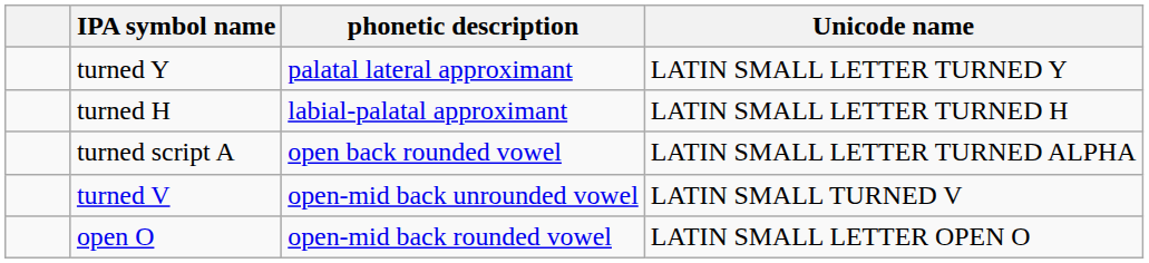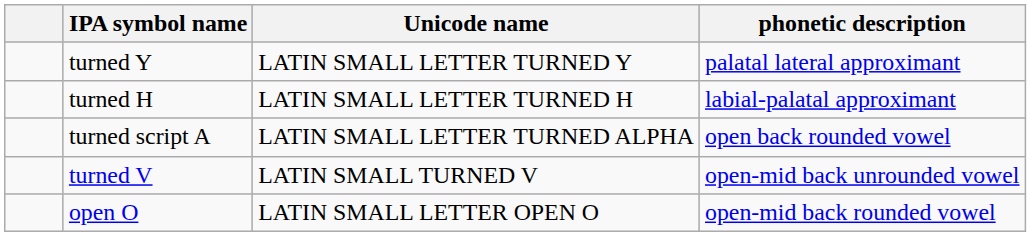 <table class="wikitable">
 <tr>
 <th style="width:2em;"></th>
 <th>IPA symbol name</th>
+<th>Unicode name</th>
 <th>phonetic description</th>
-<th>Unicode name</th>
 </tr>
 <tr>
 <td style="text-align:center;"></td>
 <td>turned Y</td>
+<td>LATIN SMALL LETTER TURNED Y</td>
 <td><a href='#'>palatal lateral approximant</a></td>
-<td>LATIN SMALL LETTER TURNED Y</td>
 </tr>
 <tr>
 <td style="text-align:center;"></td>
 <td>turned H</td>
+<td>LATIN SMALL LETTER TURNED H</td>
 <td><a href='#'>labial-palatal approximant</a></td>
-<td>LATIN SMALL LETTER TURNED H</td>
 </tr>
 <tr>
 <td style="text-align:center;"></td>
 <td>turned script A</td>
+<td>LATIN SMALL LETTER TURNED ALPHA</td>
 <td><a href='#'>open back rounded vowel</a></td>
-<td>LATIN SMALL LETTER TURNED ALPHA</td>
 </tr>
 <tr>
 <td style="text-align:center;"></td>
 <td><a href='#'>turned V</a></td>
+<td>LATIN SMALL TURNED V</td>
 <td><a href='#'>open-mid back unrounded vowel</a></td>
-<td>LATIN SMALL TURNED V</td>
 </tr>
 <tr>
 <td style="text-align:center;"></td>
 <td><a href='#'>open O</a></td>
+<td>LATIN SMALL LETTER OPEN O</td>
 <td><a href='#'>open-mid back rounded vowel</a></td>
-<td>LATIN SMALL LETTER OPEN O</td>
 </tr>
 </table>
